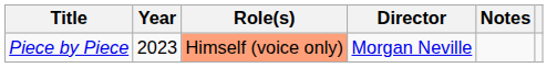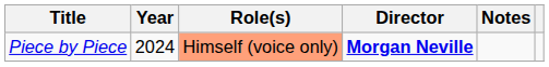 <table class="wikitable sortable plainrowheaders">
 <tr>
 <th>Title</th>
 <th>Year</th>
 <th>Role(s)</th>
 <th>Director</th>
 <th>Notes</th>
 <th></th>
 </tr>
 <tr>
 <td><em><a href='#'>Piece by Piece</a></em></td>
-<td>2023</td>
+<td>2024</td>
 <td style="background: lightsalmon;">Himself (voice only)</td>
-<td><a href='#'>Morgan Neville</a></td>
+<td><strong><a href='#'>Morgan Neville</a></strong></td>
 <td></td>
 <td></td>
 </tr>
 <tr>
 </tr>
 </table>
